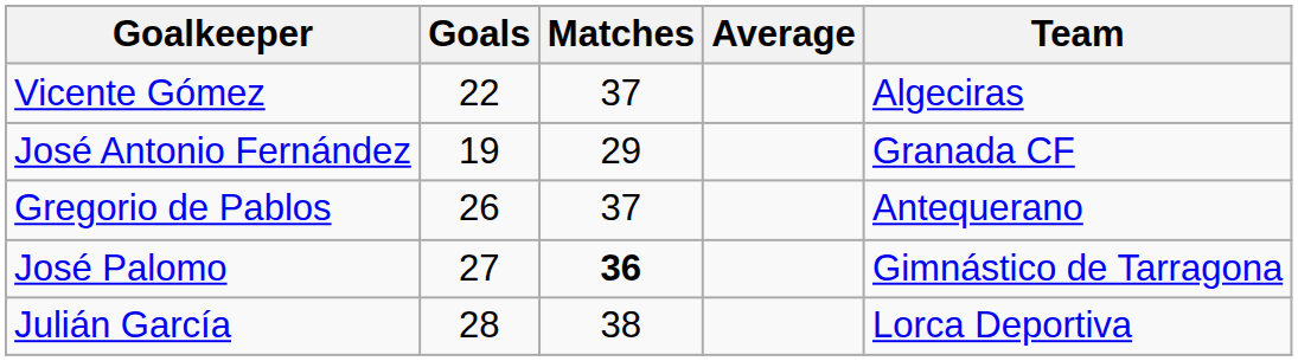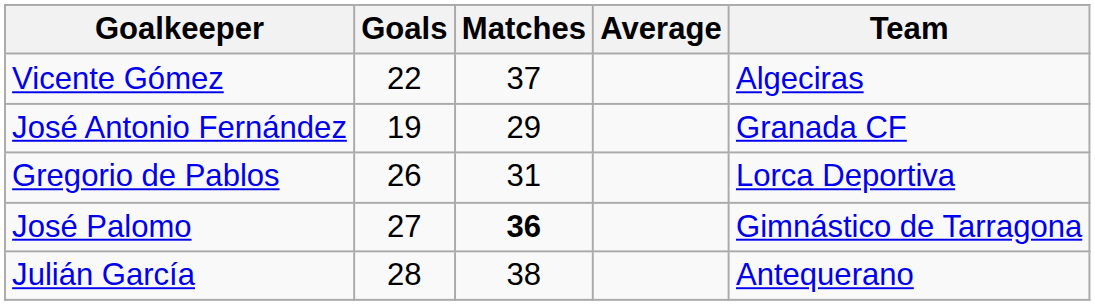 <table class="wikitable sortable">
 <tr>
 <th>Goalkeeper</th>
 <th>Goals</th>
 <th>Matches</th>
 <th>Average</th>
 <th>Team</th>
 </tr>
 <tr>
 <td> <a href='#'>Vicente Gómez</a></td>
 <td style="text-align:center;">22</td>
 <td style="text-align:center;">37</td>
 <td style="text-align:center;"></td>
 <td><a href='#'>Algeciras</a></td>
 </tr>
 <tr>
 <td> <a href='#'>José Antonio Fernández</a></td>
 <td style="text-align:center;">19</td>
 <td style="text-align:center;">29</td>
 <td style="text-align:center;"></td>
 <td><a href='#'>Granada CF</a></td>
 </tr>
 <tr>
 <td> <a href='#'>Gregorio de Pablos</a></td>
 <td style="text-align:center;">26</td>
-<td style="text-align:center;">37</td>
+<td style="text-align:center;">31</td>
 <td style="text-align:center;"></td>
-<td><a href='#'>Antequerano</a></td>
+<td><a href='#'>Lorca Deportiva</a></td>
 </tr>
 <tr>
 <td> <a href='#'>José Palomo</a></td>
 <td style="text-align:center;">27</td>
 <td style="text-align:center;"><strong>36</strong></td>
 <td style="text-align:center;"></td>
 <td><a href='#'>Gimnástico de Tarragona</a></td>
 </tr>
 <tr>
 <td> <a href='#'>Julián García</a></td>
 <td style="text-align:center;">28</td>
 <td style="text-align:center;">38</td>
 <td style="text-align:center;"></td>
-<td><a href='#'>Lorca Deportiva</a></td>
+<td><a href='#'>Antequerano</a></td>
 </tr>
 </table>
